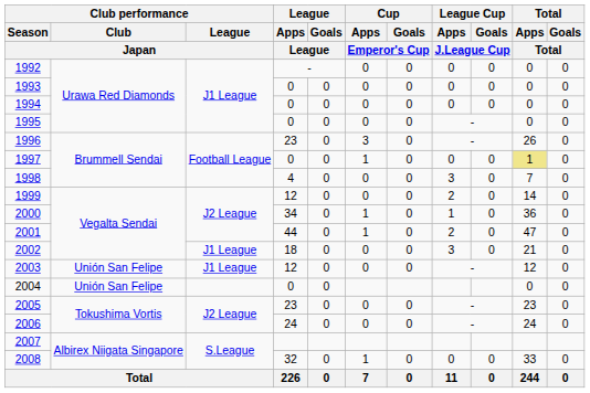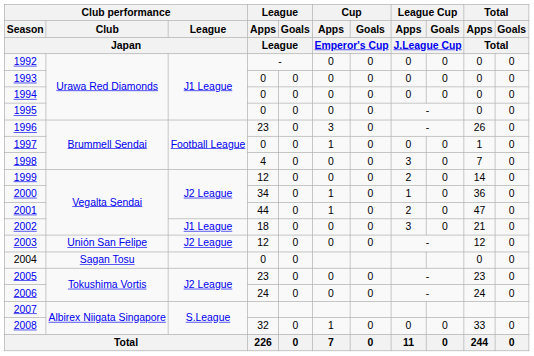 <table class="wikitable" style="text-align:center;">
 <tr>
 <th colspan=3>Club performance</th>
 <th colspan=2>League</th>
 <th colspan=2>Cup</th>
 <th colspan=2>League Cup</th>
 <th colspan=2>Total</th>
 </tr>
 <tr>
 <th>Season</th>
 <th>Club</th>
 <th>League</th>
 <th>Apps</th>
 <th>Goals</th>
 <th>Apps</th>
 <th>Goals</th>
 <th>Apps</th>
 <th>Goals</th>
 <th>Apps</th>
 <th>Goals</th>
 </tr>
 <tr>
 <th colspan=3>Japan</th>
 <th colspan=2>League</th>
 <th colspan=2><a href='#'>Emperor's Cup</a></th>
 <th colspan=2><a href='#'>J.League Cup</a></th>
 <th colspan=2>Total</th>
 </tr>
 <tr>
 <td><a href='#'>1992</a></td>
 <td rowspan="4"><a href='#'>Urawa Red Diamonds</a></td>
 <td rowspan="4"><a href='#'>J1 League</a></td>
 <td colspan="2">-</td>
 <td>0</td>
 <td>0</td>
 <td>0</td>
 <td>0</td>
 <td>0</td>
 <td>0</td>
 </tr>
 <tr>
 <td><a href='#'>1993</a></td>
 <td>0</td>
 <td>0</td>
 <td>0</td>
 <td>0</td>
 <td>0</td>
 <td>0</td>
 <td>0</td>
 <td>0</td>
 </tr>
 <tr>
 <td><a href='#'>1994</a></td>
 <td>0</td>
 <td>0</td>
 <td>0</td>
 <td>0</td>
 <td>0</td>
 <td>0</td>
 <td>0</td>
 <td>0</td>
 </tr>
 <tr>
 <td><a href='#'>1995</a></td>
 <td>0</td>
 <td>0</td>
 <td>0</td>
 <td>0</td>
 <td colspan="2">-</td>
 <td>0</td>
 <td>0</td>
 </tr>
 <tr>
 <td><a href='#'>1996</a></td>
 <td rowspan="3"><a href='#'>Brummell Sendai</a></td>
 <td rowspan="3"><a href='#'>Football League</a></td>
 <td>23</td>
 <td>0</td>
 <td>3</td>
 <td>0</td>
 <td colspan="2">-</td>
 <td>26</td>
 <td>0</td>
 </tr>
 <tr>
 <td><a href='#'>1997</a></td>
 <td>0</td>
 <td>0</td>
 <td>1</td>
 <td>0</td>
 <td>0</td>
 <td>0</td>
-<td style="background: khaki;">1</td>
+<td>1</td>
 <td>0</td>
 </tr>
 <tr>
 <td><a href='#'>1998</a></td>
 <td>4</td>
 <td>0</td>
 <td>0</td>
 <td>0</td>
 <td>3</td>
 <td>0</td>
 <td>7</td>
 <td>0</td>
 </tr>
 <tr>
 <td><a href='#'>1999</a></td>
 <td rowspan="4"><a href='#'>Vegalta Sendai</a></td>
 <td rowspan="3"><a href='#'>J2 League</a></td>
 <td>12</td>
 <td>0</td>
 <td>0</td>
 <td>0</td>
 <td>2</td>
 <td>0</td>
 <td>14</td>
 <td>0</td>
 </tr>
 <tr>
 <td><a href='#'>2000</a></td>
 <td>34</td>
 <td>0</td>
 <td>1</td>
 <td>0</td>
 <td>1</td>
 <td>0</td>
 <td>36</td>
 <td>0</td>
 </tr>
 <tr>
 <td><a href='#'>2001</a></td>
 <td>44</td>
 <td>0</td>
 <td>1</td>
 <td>0</td>
 <td>2</td>
 <td>0</td>
 <td>47</td>
 <td>0</td>
 </tr>
 <tr>
 <td><a href='#'>2002</a></td>
 <td><a href='#'>J1 League</a></td>
 <td>18</td>
 <td>0</td>
 <td>0</td>
 <td>0</td>
 <td>3</td>
 <td>0</td>
 <td>21</td>
 <td>0</td>
 </tr>
 <tr>
 <td><a href='#'>2003</a></td>
 <td><a href='#'>Unión San Felipe</a></td>
-<td><a href='#'>J1 League</a></td>
+<td><a href='#'>J2 League</a></td>
 <td>12</td>
 <td>0</td>
 <td>0</td>
 <td>0</td>
 <td colspan="2">-</td>
 <td>12</td>
 <td>0</td>
 </tr>
 <tr>
 <td>2004</td>
-<td><a href='#'>Unión San Felipe</a></td>
+<td><a href='#'>Sagan Tosu</a></td>
 <td></td>
 <td>0</td>
 <td>0</td>
 <td></td>
 <td></td>
 <td></td>
 <td></td>
 <td>0</td>
 <td>0</td>
 </tr>
 <tr>
 <td><a href='#'>2005</a></td>
 <td rowspan="2"><a href='#'>Tokushima Vortis</a></td>
 <td rowspan="2"><a href='#'>J2 League</a></td>
 <td>23</td>
 <td>0</td>
 <td>0</td>
 <td>0</td>
 <td colspan="2">-</td>
 <td>23</td>
 <td>0</td>
 </tr>
 <tr>
 <td><a href='#'>2006</a></td>
 <td>24</td>
 <td>0</td>
 <td>0</td>
 <td>0</td>
 <td colspan="2">-</td>
 <td>24</td>
 <td>0</td>
 </tr>
 <tr>
 <td><a href='#'>2007</a></td>
 <td rowspan="2"><a href='#'>Albirex Niigata Singapore</a></td>
 <td rowspan="2"><a href='#'>S.League</a></td>
 <td></td>
 <td></td>
 <td></td>
 <td></td>
 <td></td>
 <td></td>
 <td></td>
 <td></td>
 </tr>
 <tr>
 <td><a href='#'>2008</a></td>
 <td>32</td>
 <td>0</td>
 <td>1</td>
 <td>0</td>
 <td>0</td>
 <td>0</td>
 <td>33</td>
 <td>0</td>
 </tr>
 <tr>
 <th colspan=3>Total</th>
 <th>226</th>
 <th>0</th>
 <th>7</th>
 <th>0</th>
 <th>11</th>
 <th>0</th>
 <th>244</th>
 <th>0</th>
 </tr>
 </table>
